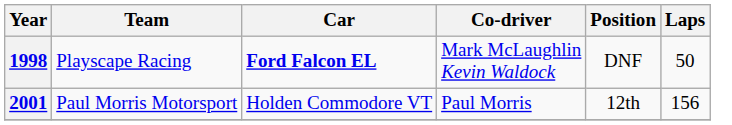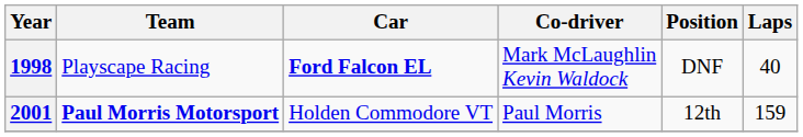 <table class="wikitable" style="font-size: 87%;">
 <tr>
 <th>Year</th>
 <th>Team</th>
 <th>Car</th>
 <th>Co-driver</th>
 <th>Position</th>
 <th>Laps</th>
 </tr>
 <tr>
 <th><a href='#'>1998</a></th>
 <td><a href='#'>Playscape Racing</a></td>
 <td><strong><a href='#'>Ford Falcon EL</a></strong></td>
 <td> <a href='#'>Mark McLaughlin</a><br> <em><a href='#'>Kevin Waldock</a></em></td>
 <td align="center">DNF</td>
-<td align="center">50</td>
+<td align="center">40</td>
 </tr>
 <tr>
 <th><a href='#'>2001</a></th>
-<td><a href='#'>Paul Morris Motorsport</a></td>
+<td><strong><a href='#'>Paul Morris Motorsport</a></strong></td>
 <td><a href='#'>Holden Commodore VT</a></td>
 <td> <a href='#'>Paul Morris</a></td>
 <td align="center">12th</td>
-<td align="center">156</td>
+<td align="center">159</td>
 </tr>
 <tr>
 </tr>
 </table>
